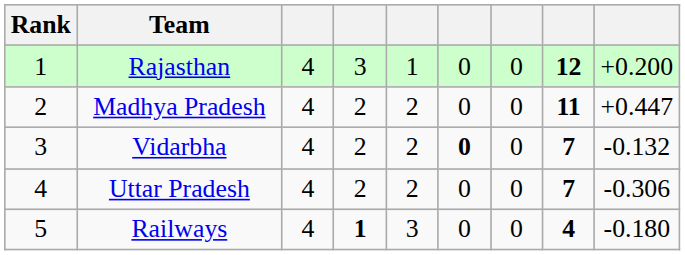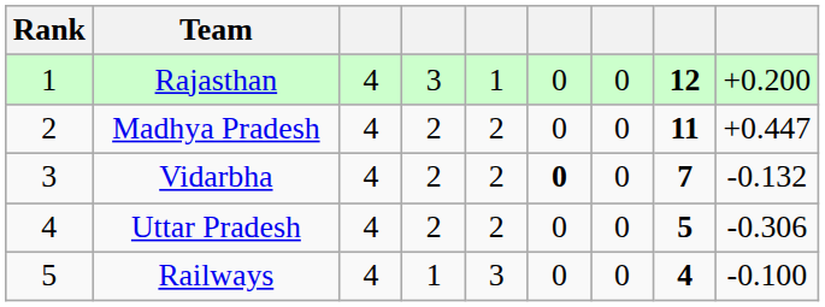 <table class="wikitable" style="text-align:center">
 <tr>
 <th>Rank</th>
 <th style="width:120px">Team</th>
 <th style="width:25px"></th>
 <th style="width:25px"></th>
 <th style="width:25px"></th>
 <th style="width:25px"></th>
 <th style="width:25px"></th>
 <th style="width:25px"></th>
 <th style="width:40px;"></th>
 </tr>
 <tr style="background:#cfc;">
 <td>1</td>
 <td><a href='#'>Rajasthan</a></td>
 <td>4</td>
 <td>3</td>
 <td>1</td>
 <td>0</td>
 <td>0</td>
 <td><strong>12</strong></td>
 <td>+0.200</td>
 </tr>
 <tr>
 <td>2</td>
 <td><a href='#'>Madhya Pradesh</a></td>
 <td>4</td>
 <td>2</td>
 <td>2</td>
 <td>0</td>
 <td>0</td>
 <td><strong>11</strong></td>
 <td>+0.447</td>
 </tr>
 <tr>
 <td>3</td>
 <td><a href='#'>Vidarbha</a></td>
 <td>4</td>
 <td>2</td>
 <td>2</td>
 <td><strong>0</strong></td>
 <td>0</td>
 <td><strong>7</strong></td>
 <td>-0.132</td>
 </tr>
 <tr>
 <td>4</td>
 <td><a href='#'>Uttar Pradesh</a></td>
 <td>4</td>
 <td>2</td>
 <td>2</td>
 <td>0</td>
 <td>0</td>
-<td><strong>7</strong></td>
+<td><strong>5</strong></td>
 <td>-0.306</td>
 </tr>
 <tr>
 <td>5</td>
 <td><a href='#'>Railways</a></td>
 <td>4</td>
-<td><strong>1</strong></td>
+<td>1</td>
 <td>3</td>
 <td>0</td>
 <td>0</td>
 <td><strong>4</strong></td>
-<td>-0.180</td>
+<td>-0.100</td>
 </tr>
 </table>
